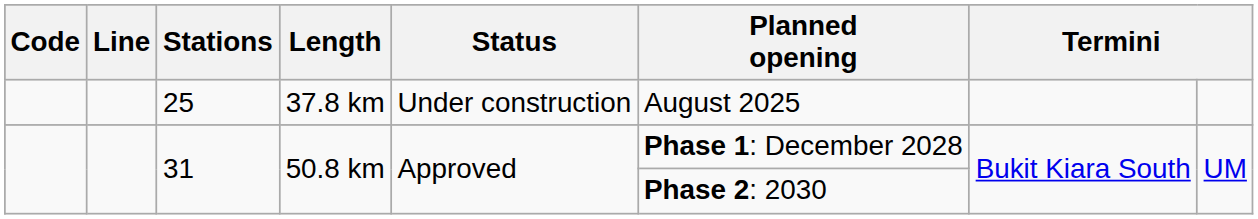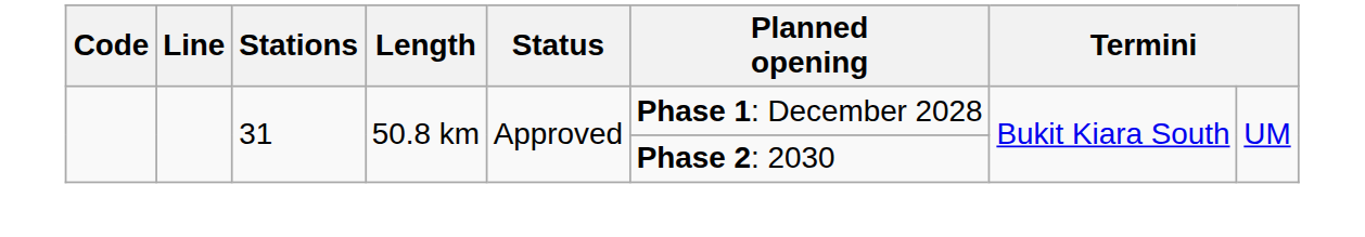 <table class="wikitable" style="margin:auto;">
 <tr>
 <th>Code</th>
 <th>Line</th>
 <th>Stations</th>
 <th>Length</th>
 <th>Status</th>
 <th>Planned<br>opening</th>
 <th colspan="2">Termini</th>
-</tr>
-<tr>
-<td><big></big></td>
-<td></td>
-<td>25</td>
-<td>37.8 km</td>
-<td>Under construction</td>
-<td>August 2025</td>
-<td></td>
-<td></td>
 </tr>
 <tr>
 <td rowspan="2"><big></big></td>
 <td rowspan="2"></td>
 <td rowspan="2">31</td>
 <td rowspan="2">50.8 km</td>
 <td rowspan="2">Approved</td>
 <td><strong>Phase 1</strong>: December 2028</td>
 <td rowspan="2"><a href='#'>Bukit Kiara South</a></td>
 <td rowspan="2"><a href='#'>UM</a></td>
 </tr>
 <tr>
 <td><strong>Phase 2</strong>: 2030</td>
 </tr>
 </table>
